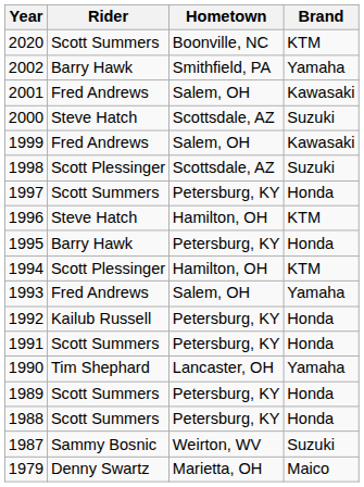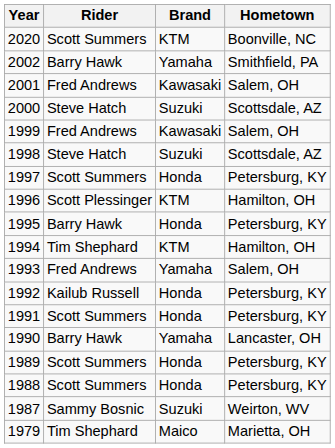 <table class="wikitable">
 <tr>
 <th>Year</th>
 <th>Rider</th>
+<th>Brand</th>
 <th>Hometown</th>
-<th>Brand</th>
 </tr>
 <tr>
 <td>2020</td>
 <td>Scott Summers</td>
+<td>KTM</td>
 <td>Boonville, NC</td>
-<td>KTM</td>
 </tr>
 <tr>
 <td>2002</td>
 <td>Barry Hawk</td>
+<td>Yamaha</td>
 <td>Smithfield, PA</td>
-<td>Yamaha</td>
 </tr>
 <tr>
 <td>2001</td>
 <td>Fred Andrews</td>
+<td>Kawasaki</td>
 <td>Salem, OH</td>
-<td>Kawasaki</td>
 </tr>
 <tr>
 <td>2000</td>
 <td>Steve Hatch</td>
+<td>Suzuki</td>
 <td>Scottsdale, AZ</td>
-<td>Suzuki</td>
 </tr>
 <tr>
 <td>1999</td>
 <td>Fred Andrews</td>
+<td>Kawasaki</td>
 <td>Salem, OH</td>
-<td>Kawasaki</td>
 </tr>
 <tr>
 <td>1998</td>
-<td>Scott Plessinger</td>
+<td>Steve Hatch</td>
+<td>Suzuki</td>
 <td>Scottsdale, AZ</td>
-<td>Suzuki</td>
 </tr>
 <tr>
 <td>1997</td>
 <td>Scott Summers</td>
+<td>Honda</td>
 <td>Petersburg, KY</td>
-<td>Honda</td>
 </tr>
 <tr>
 <td>1996</td>
-<td>Steve Hatch</td>
+<td>Scott Plessinger</td>
+<td>KTM</td>
 <td>Hamilton, OH</td>
-<td>KTM</td>
 </tr>
 <tr>
 <td>1995</td>
 <td>Barry Hawk</td>
+<td>Honda</td>
 <td>Petersburg, KY</td>
-<td>Honda</td>
 </tr>
 <tr>
 <td>1994</td>
-<td>Scott Plessinger</td>
+<td>Tim Shephard</td>
+<td>KTM</td>
 <td>Hamilton, OH</td>
-<td>KTM</td>
 </tr>
 <tr>
 <td>1993</td>
 <td>Fred Andrews</td>
+<td>Yamaha</td>
 <td>Salem, OH</td>
-<td>Yamaha</td>
 </tr>
 <tr>
 <td>1992</td>
 <td>Kailub Russell</td>
+<td>Honda</td>
 <td>Petersburg, KY</td>
-<td>Honda</td>
 </tr>
 <tr>
 <td>1991</td>
 <td>Scott Summers</td>
+<td>Honda</td>
 <td>Petersburg, KY</td>
-<td>Honda</td>
 </tr>
 <tr>
 <td>1990</td>
-<td>Tim Shephard</td>
+<td>Barry Hawk</td>
+<td>Yamaha</td>
 <td>Lancaster, OH</td>
-<td>Yamaha</td>
 </tr>
 <tr>
 <td>1989</td>
 <td>Scott Summers</td>
+<td>Honda</td>
 <td>Petersburg, KY</td>
-<td>Honda</td>
 </tr>
 <tr>
 <td>1988</td>
 <td>Scott Summers</td>
+<td>Honda</td>
 <td>Petersburg, KY</td>
-<td>Honda</td>
 </tr>
 <tr>
 <td>1987</td>
 <td>Sammy Bosnic</td>
+<td>Suzuki</td>
 <td>Weirton, WV</td>
-<td>Suzuki</td>
 </tr>
 <tr>
 <td>1979</td>
-<td>Denny Swartz</td>
+<td>Tim Shephard</td>
+<td>Maico</td>
 <td>Marietta, OH</td>
-<td>Maico</td>
 </tr>
 </table>
